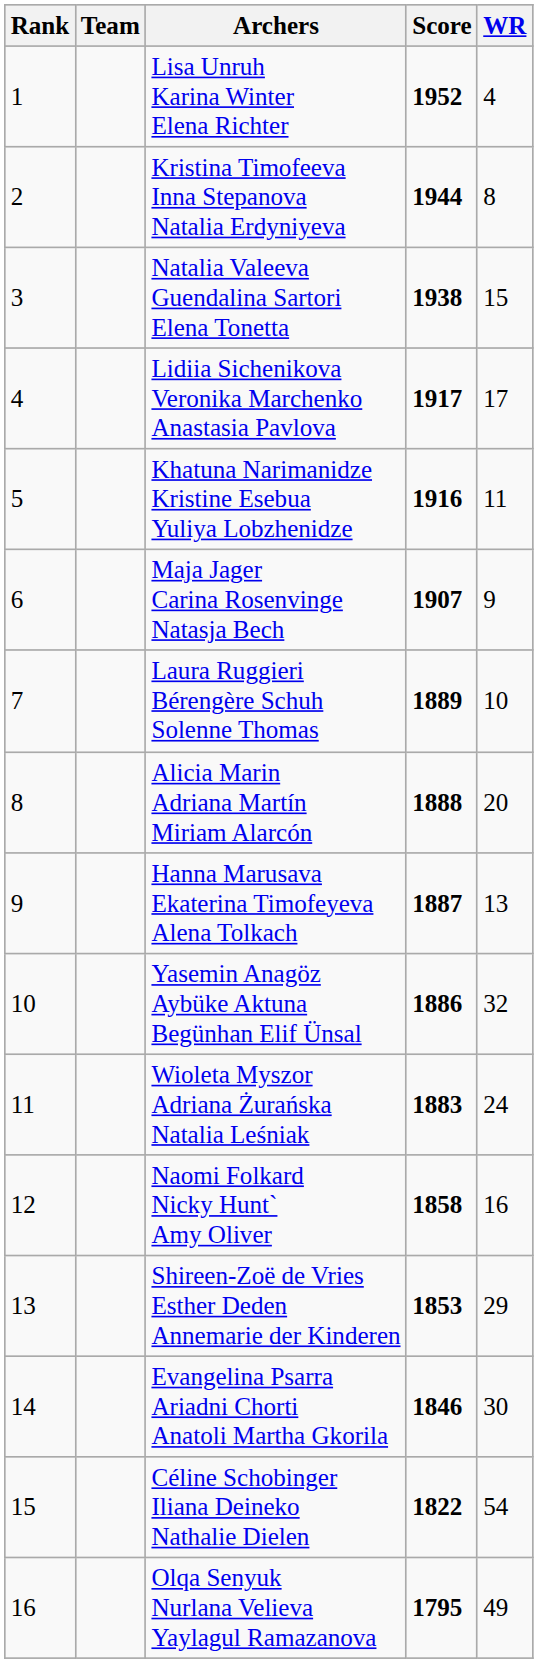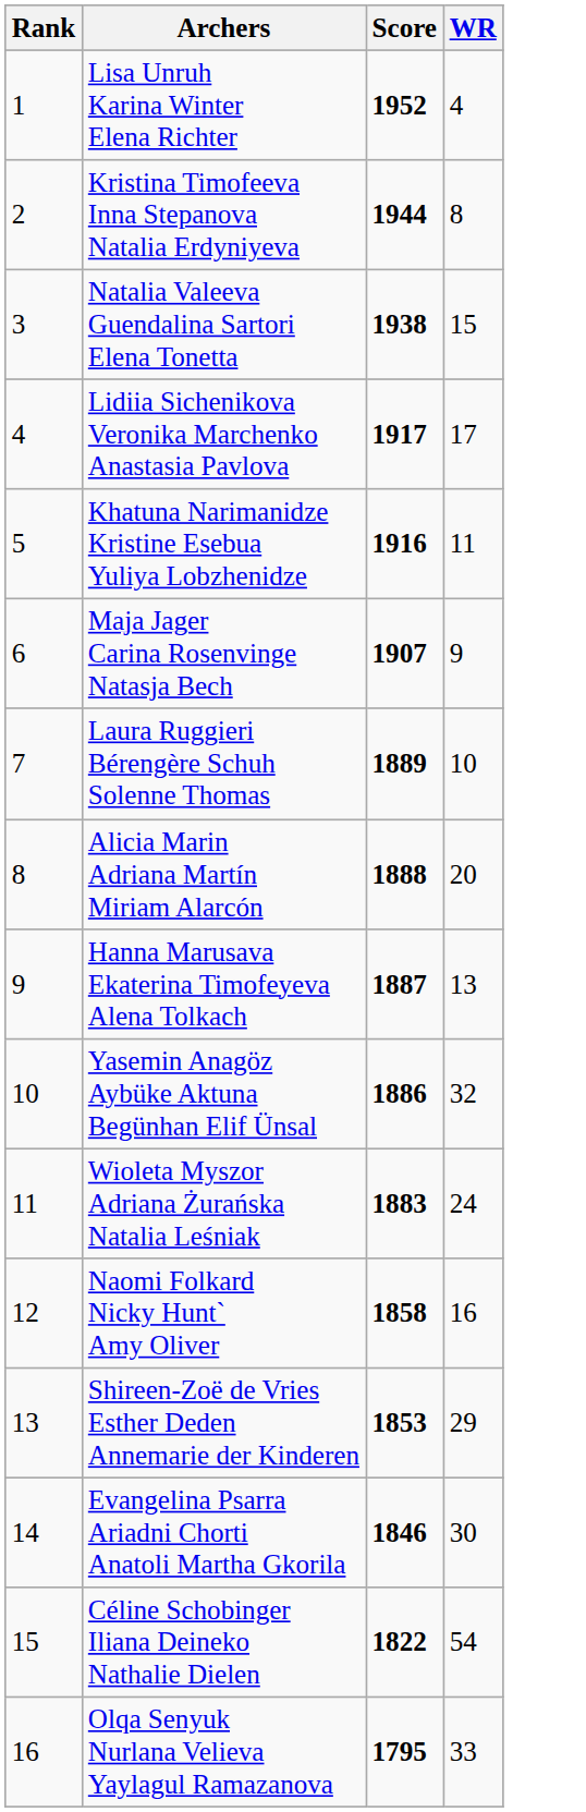 <table class="wikitable sortable" style="font-size:95%; text-align:left;">
 <tr>
 <th>Rank</th>
-<th>Team</th>
 <th>Archers</th>
 <th>Score</th>
 <th><a href='#'>WR</a></th>
 </tr>
 <tr>
 <td>1</td>
-<td></td>
 <td><a href='#'>Lisa Unruh</a><br><a href='#'>Karina Winter</a><br><a href='#'>Elena Richter</a></td>
 <td><strong>1952</strong></td>
 <td>4</td>
 </tr>
 <tr>
 <td>2</td>
-<td></td>
 <td><a href='#'>Kristina Timofeeva</a><br><a href='#'>Inna Stepanova</a><br><a href='#'>Natalia Erdyniyeva</a></td>
 <td><strong>1944</strong></td>
 <td>8</td>
 </tr>
 <tr>
 <td>3</td>
-<td></td>
 <td><a href='#'>Natalia Valeeva</a><br><a href='#'>Guendalina Sartori</a><br><a href='#'>Elena Tonetta</a></td>
 <td><strong>1938</strong></td>
 <td>15</td>
 </tr>
 <tr>
 <td>4</td>
-<td></td>
 <td><a href='#'>Lidiia Sichenikova</a><br><a href='#'>Veronika Marchenko</a><br><a href='#'>Anastasia Pavlova</a></td>
 <td><strong>1917</strong></td>
 <td>17</td>
 </tr>
 <tr>
 <td>5</td>
-<td></td>
 <td><a href='#'>Khatuna Narimanidze</a><br><a href='#'>Kristine Esebua</a><br><a href='#'>Yuliya Lobzhenidze</a></td>
 <td><strong> 1916</strong></td>
 <td>11</td>
 </tr>
 <tr>
 <td>6</td>
-<td></td>
 <td><a href='#'>Maja Jager</a><br><a href='#'>Carina Rosenvinge</a><br><a href='#'>Natasja Bech</a></td>
 <td><strong>1907</strong></td>
 <td>9</td>
 </tr>
 <tr>
 <td>7</td>
-<td></td>
 <td><a href='#'>Laura Ruggieri</a><br><a href='#'>Bérengère Schuh</a><br><a href='#'>Solenne Thomas</a></td>
 <td><strong> 1889</strong></td>
 <td>10</td>
 </tr>
 <tr>
 <td>8</td>
-<td></td>
 <td><a href='#'>Alicia Marin</a><br><a href='#'>Adriana Martín</a><br><a href='#'>Miriam Alarcón</a></td>
 <td><strong>1888</strong></td>
 <td>20</td>
 </tr>
 <tr>
 <td>9</td>
-<td></td>
 <td><a href='#'>Hanna Marusava</a><br><a href='#'>Ekaterina Timofeyeva</a><br><a href='#'>Alena Tolkach</a></td>
 <td><strong>1887</strong></td>
 <td>13</td>
 </tr>
 <tr>
 <td>10</td>
-<td></td>
 <td><a href='#'>Yasemin Anagöz</a><br><a href='#'>Aybüke Aktuna</a><br><a href='#'>Begünhan Elif Ünsal</a></td>
 <td><strong>1886</strong></td>
 <td>32</td>
 </tr>
 <tr>
 <td>11</td>
-<td></td>
 <td><a href='#'>Wioleta Myszor</a><br><a href='#'>Adriana Żurańska</a><br><a href='#'>Natalia Leśniak</a></td>
 <td><strong> 1883</strong></td>
 <td>24</td>
 </tr>
 <tr>
 <td>12</td>
-<td></td>
 <td><a href='#'>Naomi Folkard</a><br><a href='#'>Nicky Hunt`</a><br><a href='#'>Amy Oliver</a></td>
 <td><strong> 1858</strong></td>
 <td>16</td>
 </tr>
 <tr>
 <td>13</td>
-<td></td>
 <td><a href='#'>Shireen-Zoë de Vries</a><br><a href='#'>Esther Deden</a><br><a href='#'>Annemarie der Kinderen</a></td>
 <td><strong>1853</strong></td>
 <td>29</td>
 </tr>
 <tr>
 <td>14</td>
-<td></td>
 <td><a href='#'>Evangelina Psarra</a><br><a href='#'>Ariadni Chorti</a><br><a href='#'>Anatoli Martha Gkorila</a></td>
 <td><strong>1846</strong></td>
 <td>30</td>
 </tr>
 <tr>
 <td>15</td>
-<td></td>
 <td><a href='#'>Céline Schobinger</a><br><a href='#'>Iliana Deineko</a><br><a href='#'>Nathalie Dielen</a></td>
 <td><strong>1822</strong></td>
 <td>54</td>
 </tr>
 <tr>
 <td>16</td>
-<td></td>
 <td><a href='#'>Olqa Senyuk</a><br><a href='#'>Nurlana Velieva</a><br><a href='#'>Yaylagul Ramazanova</a></td>
 <td><strong>1795</strong></td>
-<td>49</td>
+<td>33</td>
 </tr>
 </table>
